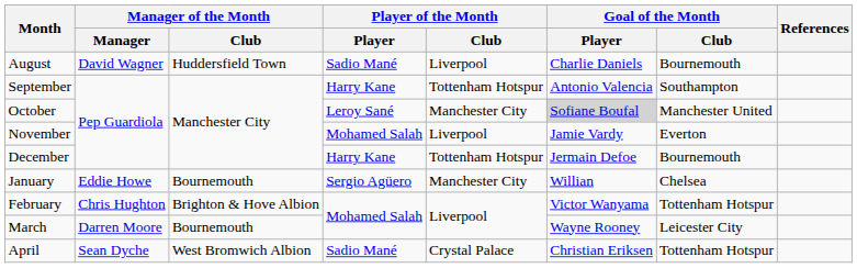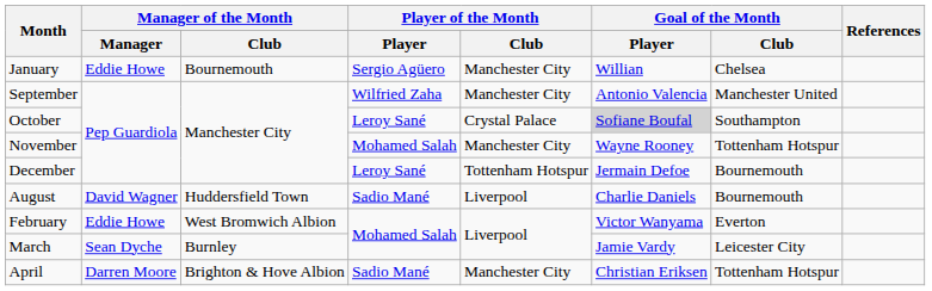 <table class="wikitable">
 <tr>
 <th rowspan="2">Month</th>
 <th colspan="2"><a href='#'>Manager of the Month</a></th>
 <th colspan="2"><a href='#'>Player of the Month</a></th>
 <th colspan="2"><a href='#'>Goal of the Month</a></th>
 <th rowspan="2">References</th>
 </tr>
 <tr>
 <th>Manager</th>
 <th>Club</th>
 <th>Player</th>
 <th>Club</th>
 <th>Player</th>
 <th>Club</th>
 </tr>
 <tr>
+<td>January</td>
+<td> <a href='#'>Eddie Howe</a></td>
+<td>Bournemouth</td>
+<td> <a href='#'>Sergio Agüero</a></td>
+<td>Manchester City</td>
+<td> <a href='#'>Willian</a></td>
+<td>Chelsea</td>
+<td align=center></td>
+</tr>
+<tr>
+<td>September</td>
+<td rowspan=4> <a href='#'>Pep Guardiola</a></td>
+<td rowspan=4>Manchester City</td>
+<td> <a href='#'>Wilfried Zaha</a></td>
+<td>Manchester City</td>
+<td> <a href='#'>Antonio Valencia</a></td>
+<td>Manchester United</td>
+<td align=center></td>
+</tr>
+<tr>
+<td>October</td>
+<td> <a href='#'>Leroy Sané</a></td>
+<td>Crystal Palace</td>
+<td style="background: lightgrey;"> <a href='#'>Sofiane Boufal</a></td>
+<td>Southampton</td>
+<td align=center></td>
+</tr>
+<tr>
+<td>November</td>
+<td> <a href='#'>Mohamed Salah</a></td>
+<td>Manchester City</td>
+<td> <a href='#'>Wayne Rooney</a></td>
+<td>Tottenham Hotspur</td>
+<td align=center></td>
+</tr>
+<tr>
+<td>December</td>
+<td> <a href='#'>Leroy Sané</a></td>
+<td>Tottenham Hotspur</td>
+<td> <a href='#'>Jermain Defoe</a></td>
+<td>Bournemouth</td>
+<td align=center></td>
+</tr>
+<tr>
 <td>August</td>
 <td> <a href='#'>David Wagner</a></td>
 <td>Huddersfield Town</td>
 <td> <a href='#'>Sadio Mané</a></td>
 <td>Liverpool</td>
 <td> <a href='#'>Charlie Daniels</a></td>
 <td>Bournemouth</td>
 <td align=center></td>
 </tr>
 <tr>
-<td>September</td>
-<td rowspan=4> <a href='#'>Pep Guardiola</a></td>
-<td rowspan=4>Manchester City</td>
-<td> <a href='#'>Harry Kane</a></td>
-<td>Tottenham Hotspur</td>
-<td> <a href='#'>Antonio Valencia</a></td>
-<td>Southampton</td>
-<td align=center></td>
-</tr>
-<tr>
-<td>October</td>
-<td> <a href='#'>Leroy Sané</a></td>
-<td>Manchester City</td>
-<td style="background: lightgrey;"> <a href='#'>Sofiane Boufal</a></td>
-<td>Manchester United</td>
-<td align=center></td>
-</tr>
-<tr>
-<td>November</td>
-<td> <a href='#'>Mohamed Salah</a></td>
-<td>Liverpool</td>
-<td> <a href='#'>Jamie Vardy</a></td>
+<td>February</td>
+<td> <a href='#'>Eddie Howe</a></td>
+<td>West Bromwich Albion</td>
+<td rowspan="2"> <a href='#'>Mohamed Salah</a></td>
+<td rowspan="2">Liverpool</td>
+<td> <a href='#'>Victor Wanyama</a></td>
 <td>Everton</td>
 <td align=center></td>
 </tr>
 <tr>
-<td>December</td>
-<td> <a href='#'>Harry Kane</a></td>
-<td>Tottenham Hotspur</td>
-<td> <a href='#'>Jermain Defoe</a></td>
-<td>Bournemouth</td>
-<td align=center></td>
-</tr>
-<tr>
-<td>January</td>
-<td> <a href='#'>Eddie Howe</a></td>
-<td>Bournemouth</td>
-<td> <a href='#'>Sergio Agüero</a></td>
-<td>Manchester City</td>
-<td> <a href='#'>Willian</a></td>
-<td>Chelsea</td>
-<td align=center></td>
-</tr>
-<tr>
-<td>February</td>
-<td> <a href='#'>Chris Hughton</a></td>
-<td>Brighton & Hove Albion</td>
-<td rowspan="2"> <a href='#'>Mohamed Salah</a></td>
-<td rowspan="2">Liverpool</td>
-<td> <a href='#'>Victor Wanyama</a></td>
-<td>Tottenham Hotspur</td>
-<td align=center></td>
-</tr>
-<tr>
 <td>March</td>
-<td> <a href='#'>Darren Moore</a></td>
-<td>Bournemouth</td>
-<td> <a href='#'>Wayne Rooney</a></td>
+<td> <a href='#'>Sean Dyche</a></td>
+<td>Burnley</td>
+<td> <a href='#'>Jamie Vardy</a></td>
 <td>Leicester City</td>
 <td align=center></td>
 </tr>
 <tr>
 <td>April</td>
-<td> <a href='#'>Sean Dyche</a></td>
-<td>West Bromwich Albion</td>
+<td> <a href='#'>Darren Moore</a></td>
+<td>Brighton & Hove Albion</td>
 <td> <a href='#'>Sadio Mané</a></td>
-<td>Crystal Palace</td>
+<td>Manchester City</td>
 <td> <a href='#'>Christian Eriksen</a></td>
 <td>Tottenham Hotspur</td>
 <td align=center></td>
 </tr>
 </table>
